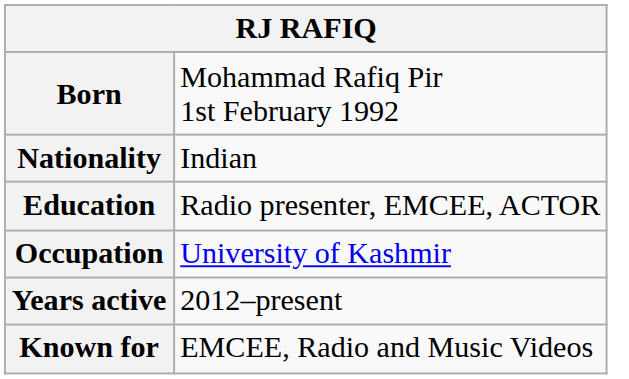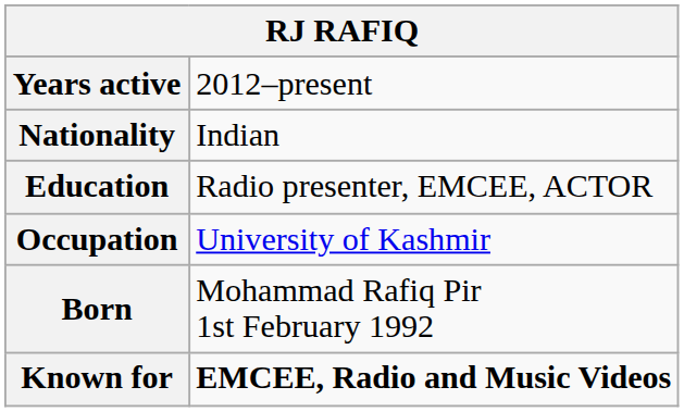 <table class="wikitable">
 <tr>
 <th colspan="2">RJ RAFIQ</th>
 </tr>
 <tr>
-<th>Born</th>
-<td>Mohammad Rafiq Pir<br>1st February 1992</td>
+<th>Years active</th>
+<td>2012–present</td>
 </tr>
 <tr>
 <th>Nationality</th>
 <td>Indian</td>
 </tr>
 <tr>
 <th>Education</th>
 <td>Radio presenter, EMCEE, ACTOR</td>
 </tr>
 <tr>
 <th>Occupation</th>
 <td><a href='#'>University of Kashmir</a></td>
 </tr>
 <tr>
-<th>Years active</th>
-<td>2012–present</td>
+<th>Born</th>
+<td>Mohammad Rafiq Pir<br>1st February 1992</td>
 </tr>
 <tr>
 <th>Known for</th>
-<td>EMCEE, Radio and Music Videos</td>
+<td><strong>EMCEE, Radio and Music Videos</strong></td>
 </tr>
 </table>
